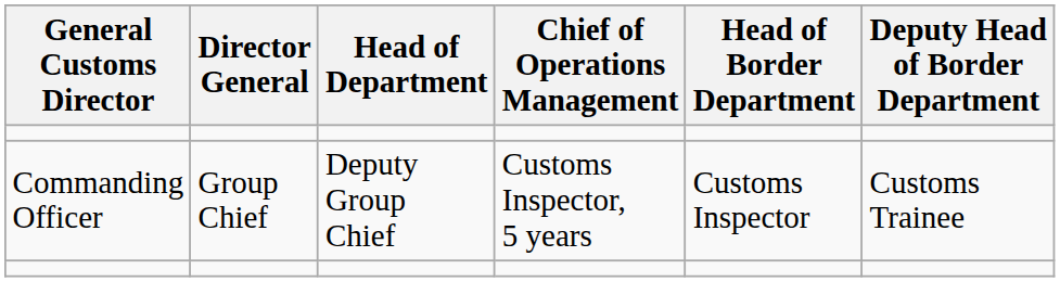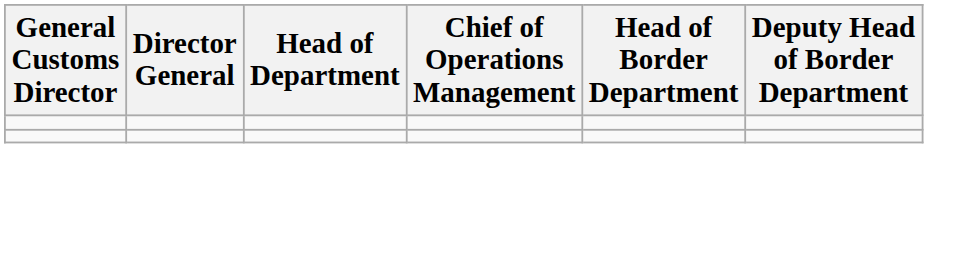 <table class="wikitable">
 <tr>
 <th>General<br>Customs<br>Director</th>
 <th>Director<br>General</th>
 <th>Head of<br>Department</th>
 <th>Chief of<br>Operations<br>Management</th>
 <th>Head of<br>Border<br>Department</th>
 <th>Deputy Head<br>of Border<br>Department</th>
 </tr>
 <tr>
 <td></td>
 <td></td>
 <td></td>
 <td></td>
 <td></td>
 <td></td>
 </tr>
 <tr>
-<td>Commanding<br>Officer</td>
-<td>Group<br>Chief</td>
-<td>Deputy<br>Group<br>Chief</td>
-<td>Customs<br>Inspector,<br>5 years</td>
-<td>Customs<br>Inspector</td>
-<td>Customs<br>Trainee</td>
-</tr>
-<tr>
 <td></td>
 <td></td>
 <td></td>
 <td></td>
 <td></td>
 <td></td>
 </tr>
 </table>
